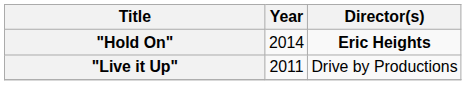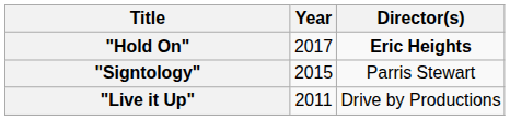 <table class="wikitable plainrowheaders" style="text-align:center;">
 <tr>
 <th scope="col" style="width:16em;">Title</th>
 <th scope="col">Year</th>
 <th scope="col">Director(s)</th>
 </tr>
 <tr>
 <th scope="row">"Hold On"<br></th>
-<td>2014</td>
+<td>2017</td>
 <td><strong>Eric Heights</strong></td>
+</tr>
+<tr>
+<th scope="row">"Signtology"<br></th>
+<td>2015</td>
+<td>Parris Stewart</td>
 </tr>
 <tr>
 <th scope="row">"Live it Up"<br></th>
 <td>2011</td>
 <td>Drive by Productions</td>
 </tr>
 <tr>
 </tr>
 </table>
